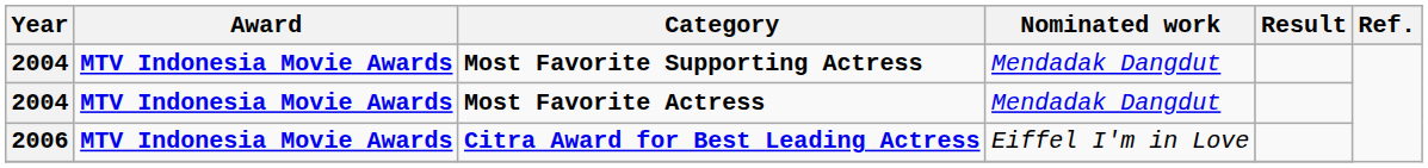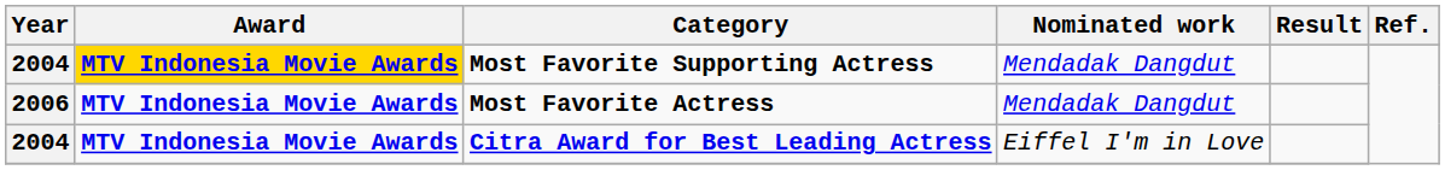 <table class="wikitable sortable">
 <tr>
 <th>Year</th>
 <th>Award</th>
 <th>Category</th>
 <th>Nominated work</th>
 <th>Result</th>
 <th>Ref.</th>
 </tr>
 <tr>
 <th>2004</th>
-<td><strong><a href='#'>MTV Indonesia Movie Awards</a></strong></td>
+<td style="background: gold;"><strong><a href='#'>MTV Indonesia Movie Awards</a></strong></td>
 <td><strong>Most Favorite Supporting Actress</strong></td>
 <td><em><a href='#'>Mendadak Dangdut</a></em></td>
 <td></td>
 </tr>
 <tr>
-<th>2004</th>
+<th>2006</th>
 <td><strong><a href='#'>MTV Indonesia Movie Awards</a></strong></td>
 <td><strong>Most Favorite Actress</strong></td>
 <td><em><a href='#'>Mendadak Dangdut</a></em></td>
 <td></td>
 </tr>
 <tr>
-<th>2006</th>
+<th>2004</th>
 <td><strong><a href='#'>MTV Indonesia Movie Awards</a></strong></td>
 <td><strong><a href='#'>Citra Award for Best Leading Actress</a></strong></td>
 <td><em>Eiffel I'm in Love</em></td>
 <td></td>
 </tr>
 <tr>
 </tr>
 </table>
